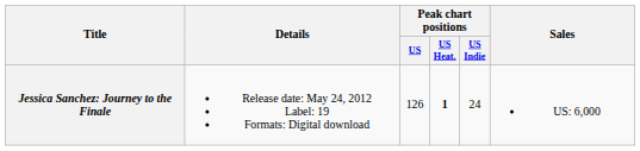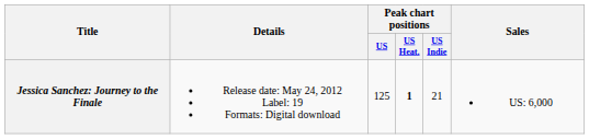 <table class="wikitable plainrowheaders" style="text-align:center;">
 <tr>
 <th rowspan="2" style="width:15em;">Title</th>
 <th rowspan="2" style="width:18em;">Details</th>
 <th colspan="3">Peak chart positions</th>
 <th rowspan="2" style="width:12em;">Sales</th>
 </tr>
 <tr style="font-size:smaller;">
 <th style="width:35px;"><a href='#'>US</a><br></th>
 <th style="width:35px;"><a href='#'>US<br>Heat.</a><br></th>
 <th style="width:35px;"><a href='#'>US<br>Indie</a><br></th>
 </tr>
 <tr>
 <th scope="row"><em>Jessica Sanchez: Journey to the Finale</em></th>
 <td><br><ul><li>Release date: May 24, 2012</li><li>Label: 19</li><li>Formats: Digital download</li></ul></td>
-<td>126</td>
+<td>125</td>
 <td><strong>1</strong></td>
-<td>24</td>
+<td>21</td>
 <td><br><ul><li>US: 6,000</li></ul></td>
 </tr>
 </table>
